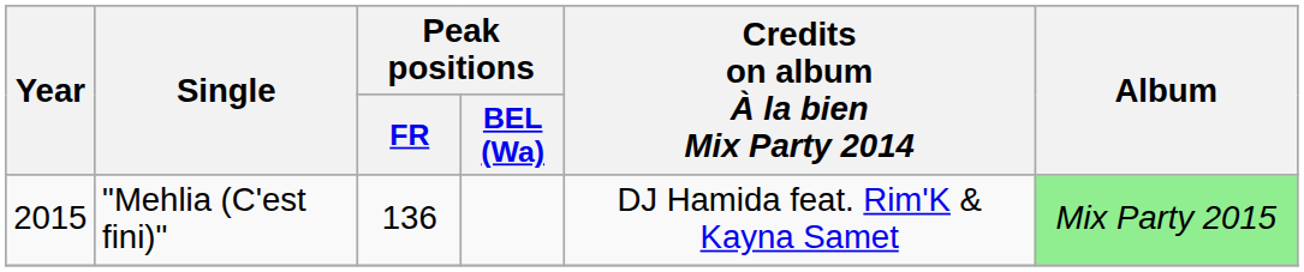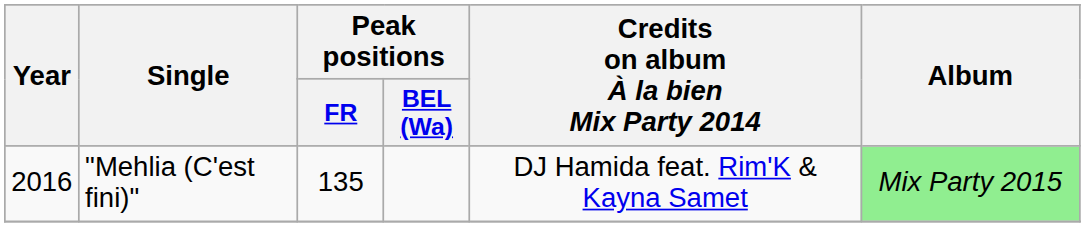 <table class="wikitable">
 <tr>
 <th align="center" rowspan="2" width="10">Year</th>
 <th align="center" rowspan="2" width="120">Single</th>
 <th align="center" colspan="2" width="20">Peak positions</th>
 <th align="center" rowspan="2" width="220">Credits <br>on album <br> <em>À la bien <br>Mix Party 2014</em></th>
 <th align="center" rowspan="2" width="120">Album</th>
 </tr>
 <tr>
 <th scope="col" style="width:3em;font-size:90%;"><a href='#'>FR</a><br></th>
 <th scope="col" style="width:3em;font-size:90%;"><a href='#'>BEL <br>(Wa)</a><br></th>
 </tr>
 <tr>
-<td style="text-align:center;" rowspan=1>2015</td>
+<td style="text-align:center;" rowspan=1>2016</td>
 <td>"Mehlia (C'est fini)"</td>
-<td style="text-align:center;">136</td>
+<td style="text-align:center;">135</td>
 <td style="text-align:center;"></td>
 <td style="text-align:center;">DJ Hamida feat. <a href='#'>Rim'K</a> & <a href='#'>Kayna Samet</a></td>
 <td style="background: lightgreen; text-align:center;" rowspan=1><em>Mix Party 2015</em></td>
 </tr>
 <tr>
 </tr>
 </table>
